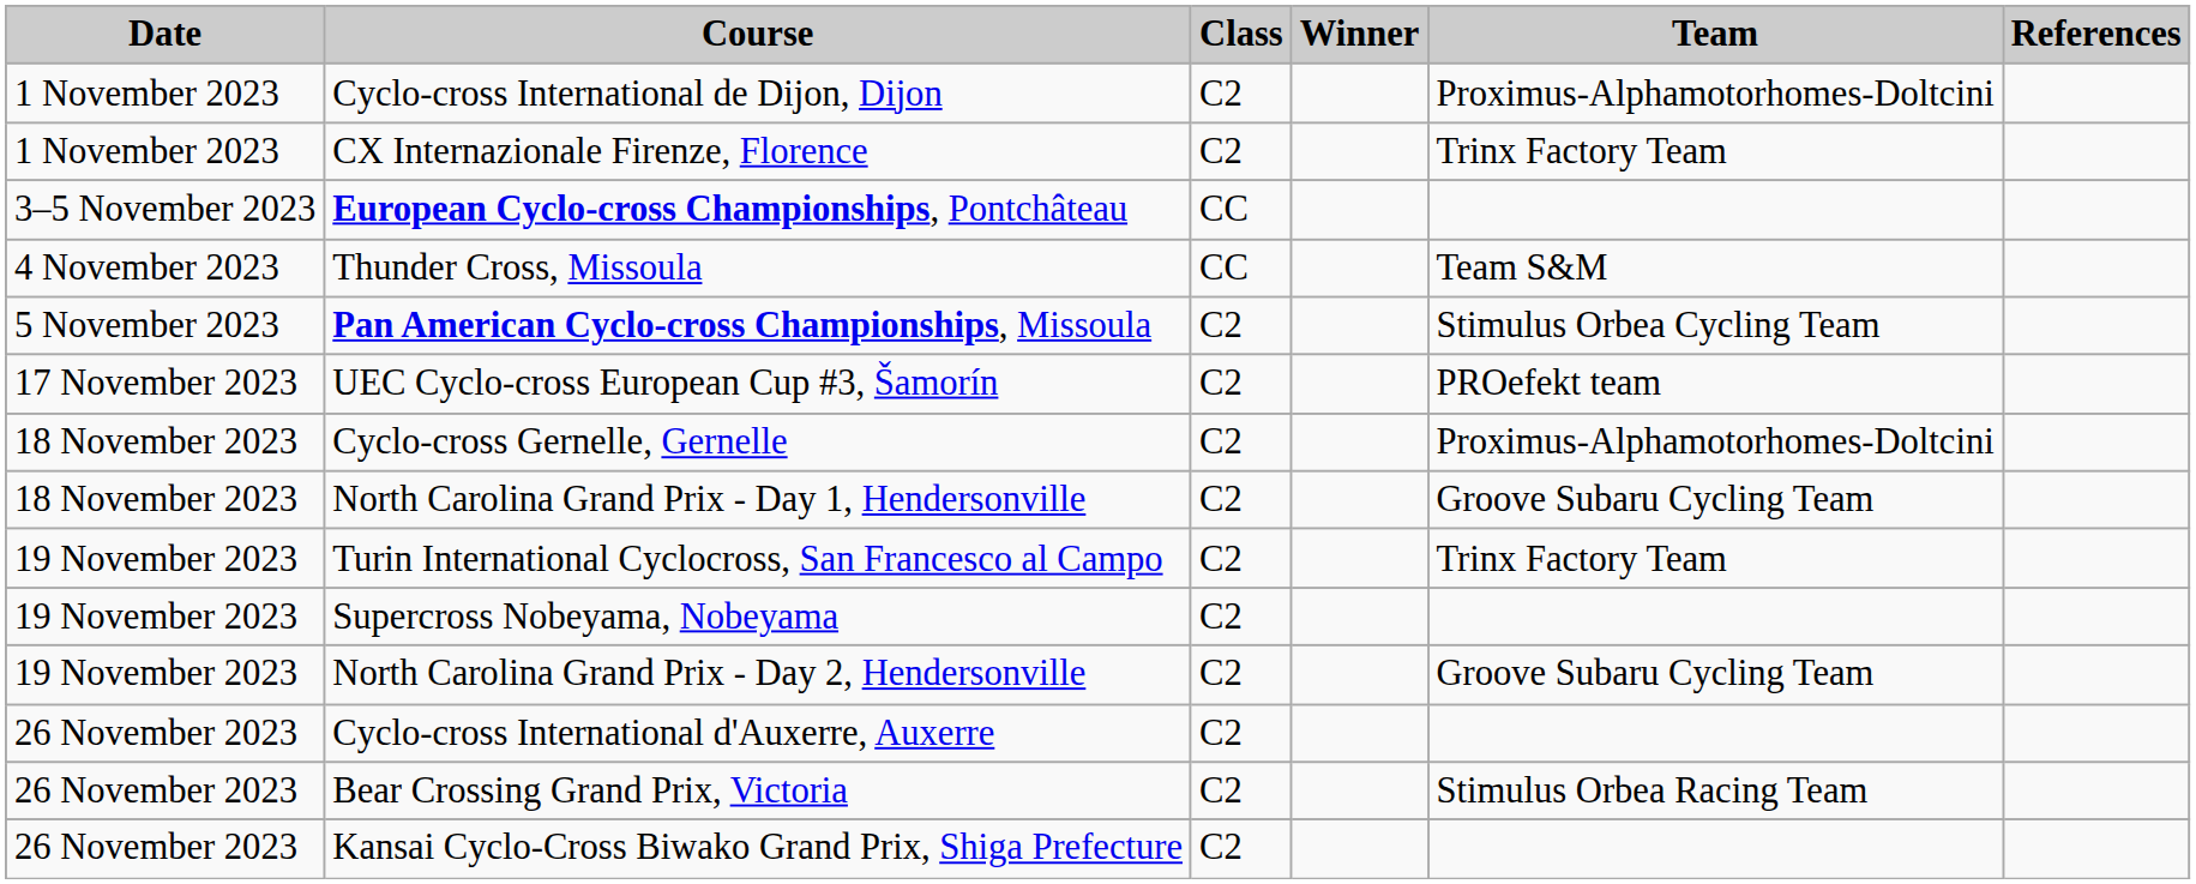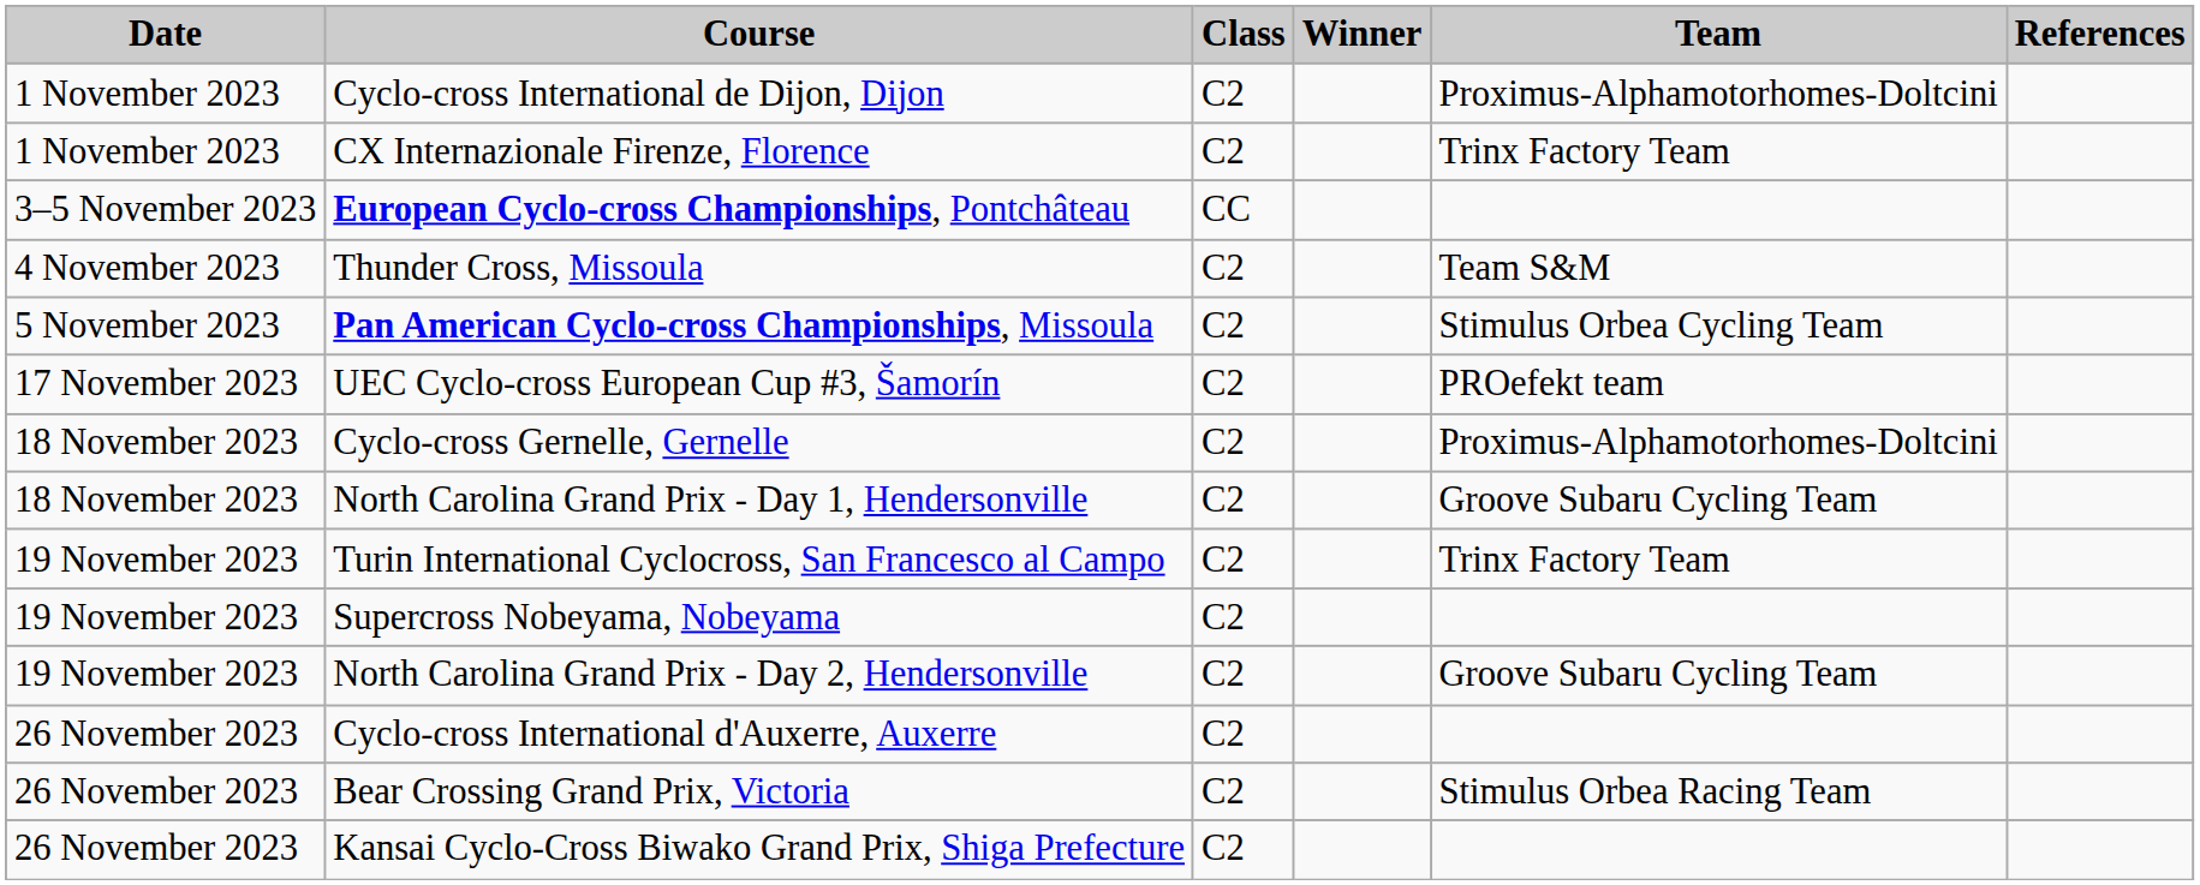 <table class="wikitable sortable alternance ">
 <tr>
 <th scope="col" style="background-color:#CCCCCC;">Date</th>
 <th scope="col" style="background-color:#CCCCCC;">Course</th>
 <th scope="col" style="background-color:#CCCCCC;">Class</th>
 <th scope="col" style="background-color:#CCCCCC;">Winner</th>
 <th scope="col" style="background-color:#CCCCCC;">Team</th>
 <th scope="col" style="background-color:#CCCCCC;">References</th>
 </tr>
 <tr>
 <td>1 November 2023</td>
 <td> Cyclo-cross International de Dijon, <a href='#'>Dijon</a></td>
 <td>C2</td>
 <td></td>
 <td>Proximus-Alphamotorhomes-Doltcini</td>
 <td></td>
 </tr>
 <tr>
 <td>1 November 2023</td>
 <td> CX Internazionale Firenze, <a href='#'>Florence</a></td>
 <td>C2</td>
 <td></td>
 <td>Trinx Factory Team</td>
 <td></td>
 </tr>
 <tr>
 <td>3–5 November 2023</td>
 <td> <strong><a href='#'>European Cyclo-cross Championships</a></strong>, <a href='#'>Pontchâteau</a></td>
 <td>CC</td>
 <td></td>
 <td></td>
 <td></td>
 </tr>
 <tr>
 <td>4 November 2023</td>
 <td> Thunder Cross, <a href='#'>Missoula</a></td>
-<td>CC</td>
+<td>C2</td>
 <td></td>
 <td>Team S&M</td>
 <td></td>
 </tr>
 <tr>
 <td>5 November 2023</td>
 <td> <strong><a href='#'>Pan American Cyclo-cross Championships</a></strong>, <a href='#'>Missoula</a></td>
 <td>C2</td>
 <td></td>
 <td>Stimulus Orbea Cycling Team</td>
 <td></td>
 </tr>
 <tr>
 <td>17 November 2023</td>
 <td> UEC Cyclo-cross European Cup #3, <a href='#'>Šamorín</a></td>
 <td>C2</td>
 <td></td>
 <td>PROefekt team</td>
 <td></td>
 </tr>
 <tr>
 <td>18 November 2023</td>
 <td> Cyclo-cross Gernelle, <a href='#'>Gernelle</a></td>
 <td>C2</td>
 <td></td>
 <td>Proximus-Alphamotorhomes-Doltcini</td>
 <td></td>
 </tr>
 <tr>
 <td>18 November 2023</td>
 <td> North Carolina Grand Prix - Day 1, <a href='#'>Hendersonville</a></td>
 <td>C2</td>
 <td></td>
 <td>Groove Subaru Cycling Team</td>
 <td></td>
 </tr>
 <tr>
 <td>19 November 2023</td>
 <td> Turin International Cyclocross, <a href='#'>San Francesco al Campo</a></td>
 <td>C2</td>
 <td></td>
 <td>Trinx Factory Team</td>
 <td></td>
 </tr>
 <tr>
 <td>19 November 2023</td>
 <td> Supercross Nobeyama, <a href='#'>Nobeyama</a></td>
 <td>C2</td>
 <td></td>
 <td></td>
 <td></td>
 </tr>
 <tr>
 <td>19 November 2023</td>
 <td> North Carolina Grand Prix - Day 2, <a href='#'>Hendersonville</a></td>
 <td>C2</td>
 <td></td>
 <td>Groove Subaru Cycling Team</td>
 <td></td>
 </tr>
 <tr>
 <td>26 November 2023</td>
 <td> Cyclo-cross International d'Auxerre, <a href='#'>Auxerre</a></td>
 <td>C2</td>
 <td></td>
 <td></td>
 <td></td>
 </tr>
 <tr>
 <td>26 November 2023</td>
 <td> Bear Crossing Grand Prix, <a href='#'>Victoria</a></td>
 <td>C2</td>
 <td></td>
 <td>Stimulus Orbea Racing Team</td>
 <td></td>
 </tr>
 <tr>
 <td>26 November 2023</td>
 <td> Kansai Cyclo-Cross Biwako Grand Prix, <a href='#'>Shiga Prefecture</a></td>
 <td>C2</td>
 <td></td>
 <td></td>
 <td></td>
 </tr>
 </table>
